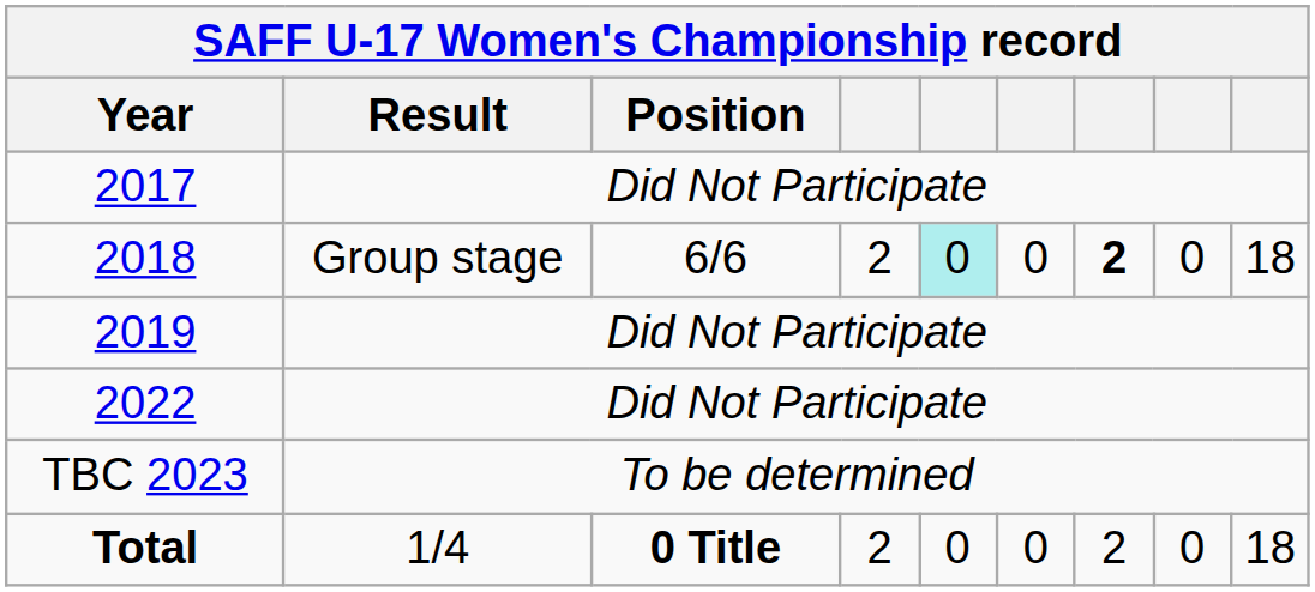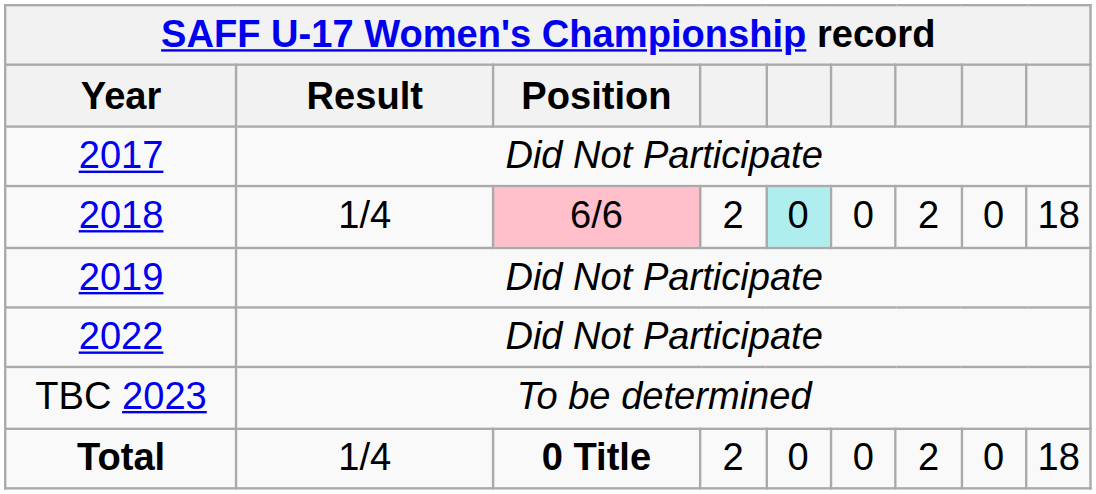 <table class="wikitable" style="text-align: center;">
 <tr>
 <th colspan="9"><a href='#'>SAFF U-17 Women's Championship</a> record</th>
 </tr>
 <tr>
 <th width="90">Year</th>
 <th width="100">Result</th>
 <th width="80">Position</th>
 <th width="20"></th>
 <th width="20"></th>
 <th width="20"></th>
 <th width="20"></th>
 <th width="20"></th>
 <th width="20"></th>
 </tr>
 <tr>
 <td> <a href='#'>2017</a></td>
 <td colspan=8><em>Did Not Participate</em></td>
 </tr>
 <tr>
 <td> <a href='#'>2018</a></td>
-<td>Group stage</td>
-<td>6/6</td>
+<td>1/4</td>
+<td style="background: pink;">6/6</td>
 <td>2</td>
 <td style="background: paleturquoise;">0</td>
 <td>0</td>
-<td><strong>2</strong></td>
+<td>2</td>
 <td>0</td>
 <td>18</td>
 </tr>
 <tr>
 <td> <a href='#'>2019</a></td>
 <td colspan=8><em>Did Not Participate</em></td>
 </tr>
 <tr>
 <td> <a href='#'>2022</a></td>
 <td colspan=8><em>Did Not Participate</em></td>
 </tr>
 <tr>
 <td>TBC <a href='#'>2023</a></td>
 <td colspan=8><em>To be determined</em></td>
 </tr>
 <tr>
 <td><strong>Total</strong></td>
 <td>1/4</td>
 <td><strong>0 Title</strong></td>
 <td>2</td>
 <td>0</td>
 <td>0</td>
 <td>2</td>
 <td>0</td>
 <td>18</td>
 </tr>
 </table>
